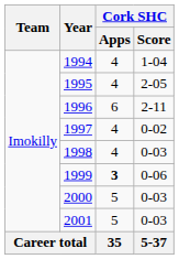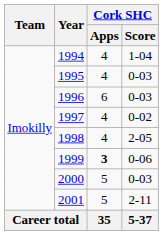 <table class="wikitable" style="text-align:center">
 <tr>
 <th rowspan="2">Team</th>
 <th rowspan="2">Year</th>
 <th colspan="2"><a href='#'>Cork SHC</a></th>
 </tr>
 <tr>
 <th>Apps</th>
 <th>Score</th>
 </tr>
 <tr>
 <td rowspan="8"><a href='#'>Imokilly</a></td>
 <td><a href='#'>1994</a></td>
 <td>4</td>
 <td>1-04</td>
 </tr>
 <tr>
 <td><a href='#'>1995</a></td>
 <td>4</td>
-<td>2-05</td>
+<td>0-03</td>
 </tr>
 <tr>
 <td><a href='#'>1996</a></td>
 <td>6</td>
-<td>2-11</td>
+<td>0-03</td>
 </tr>
 <tr>
 <td><a href='#'>1997</a></td>
 <td>4</td>
 <td>0-02</td>
 </tr>
 <tr>
 <td><a href='#'>1998</a></td>
 <td>4</td>
-<td>0-03</td>
+<td>2-05</td>
 </tr>
 <tr>
 <td><a href='#'>1999</a></td>
 <td><strong>3</strong></td>
 <td>0-06</td>
 </tr>
 <tr>
 <td><a href='#'>2000</a></td>
 <td>5</td>
 <td>0-03</td>
 </tr>
 <tr>
 <td><a href='#'>2001</a></td>
 <td>5</td>
-<td>0-03</td>
+<td>2-11</td>
 </tr>
 <tr>
 <th colspan="2">Career total</th>
 <th>35</th>
 <th>5-37</th>
 </tr>
 </table>
